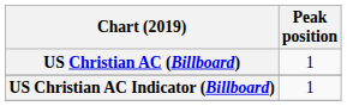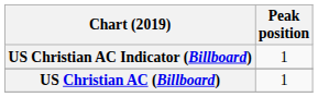 <table class="wikitable sortable plainrowheaders" style="text-align:center">
 <tr>
 <th scope="col">Chart (2019)</th>
 <th scope="col">Peak<br> position</th>
+</tr>
+<tr>
+<th scope="row">US Christian AC Indicator (<em><a href='#'>Billboard</a></em>)</th>
+<td align="center">1</td>
+</tr>
+<tr>
+</tr>
+<tr>
 </tr>
 <tr>
 <th scope="row">US <a href='#'>Christian AC</a> (<em><a href='#'>Billboard</a></em>)</th>
 <td>1</td>
 </tr>
 <tr>
 </tr>
-<tr>
-</tr>
-<tr>
-<th scope="row">US Christian AC Indicator (<em><a href='#'>Billboard</a></em>)</th>
-<td align="center">1</td>
-</tr>
-<tr>
-</tr>
 </table>
